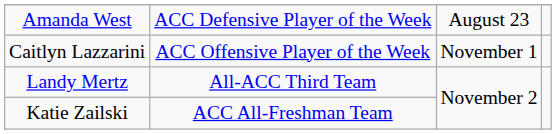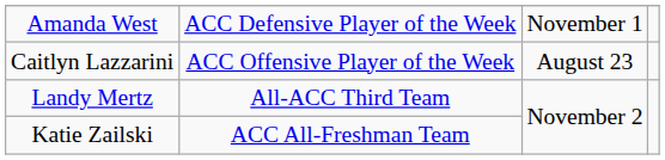 <table class="wikitable sortable" style="text-align: center">
 <tr>
 </tr>
 <tr>
 <td><a href='#'>Amanda West</a></td>
 <td><a href='#'>ACC Defensive Player of the Week</a></td>
-<td>August 23</td>
+<td>November 1</td>
 <td></td>
 </tr>
 <tr>
 <td>Caitlyn Lazzarini</td>
 <td><a href='#'>ACC Offensive Player of the Week</a></td>
-<td>November 1</td>
+<td>August 23</td>
 <td></td>
 </tr>
 <tr>
 <td><a href='#'>Landy Mertz</a></td>
 <td><a href='#'>All-ACC Third Team</a></td>
 <td rowspan=2>November 2</td>
 <td rowspan=2></td>
 </tr>
 <tr>
 <td>Katie Zailski</td>
 <td><a href='#'>ACC All-Freshman Team</a></td>
 </tr>
 </table>
